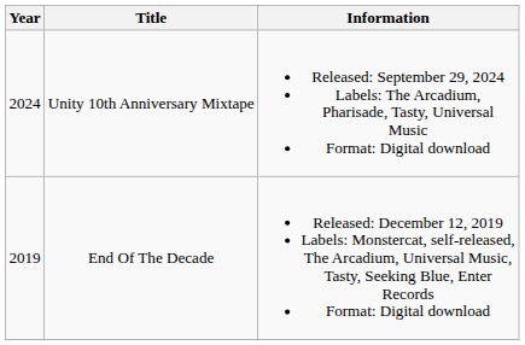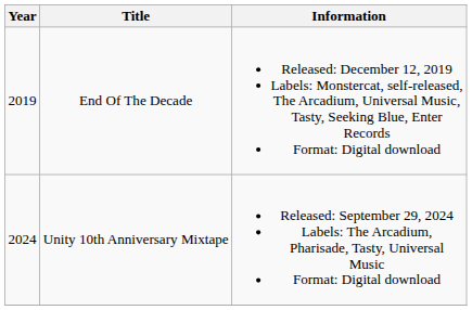 <table class="wikitable plainrowheaders" style="text-align:center;">
 <tr>
 <th scope="col">Year</th>
 <th scope="col">Title</th>
 <th scope="col" style="width:16em;">Information</th>
 </tr>
 <tr>
+<td>2019</td>
+<td>End Of The Decade</td>
+<td><br><ul><li>Released: December 12, 2019</li><li>Labels: Monstercat, self-released, The Arcadium, Universal Music, Tasty, Seeking Blue, Enter Records</li><li>Format: Digital download</li></ul></td>
+</tr>
+<tr>
 <td>2024</td>
 <td>Unity 10th Anniversary Mixtape</td>
 <td><br><ul><li>Released: September 29, 2024</li><li>Labels: The Arcadium, Pharisade, Tasty, Universal Music</li><li>Format: Digital download</li></ul></td>
 </tr>
 <tr>
-<td>2019</td>
-<td>End Of The Decade</td>
-<td><br><ul><li>Released: December 12, 2019</li><li>Labels: Monstercat, self-released, The Arcadium, Universal Music, Tasty, Seeking Blue, Enter Records</li><li>Format: Digital download</li></ul></td>
-</tr>
-<tr>
 </tr>
 </table>
